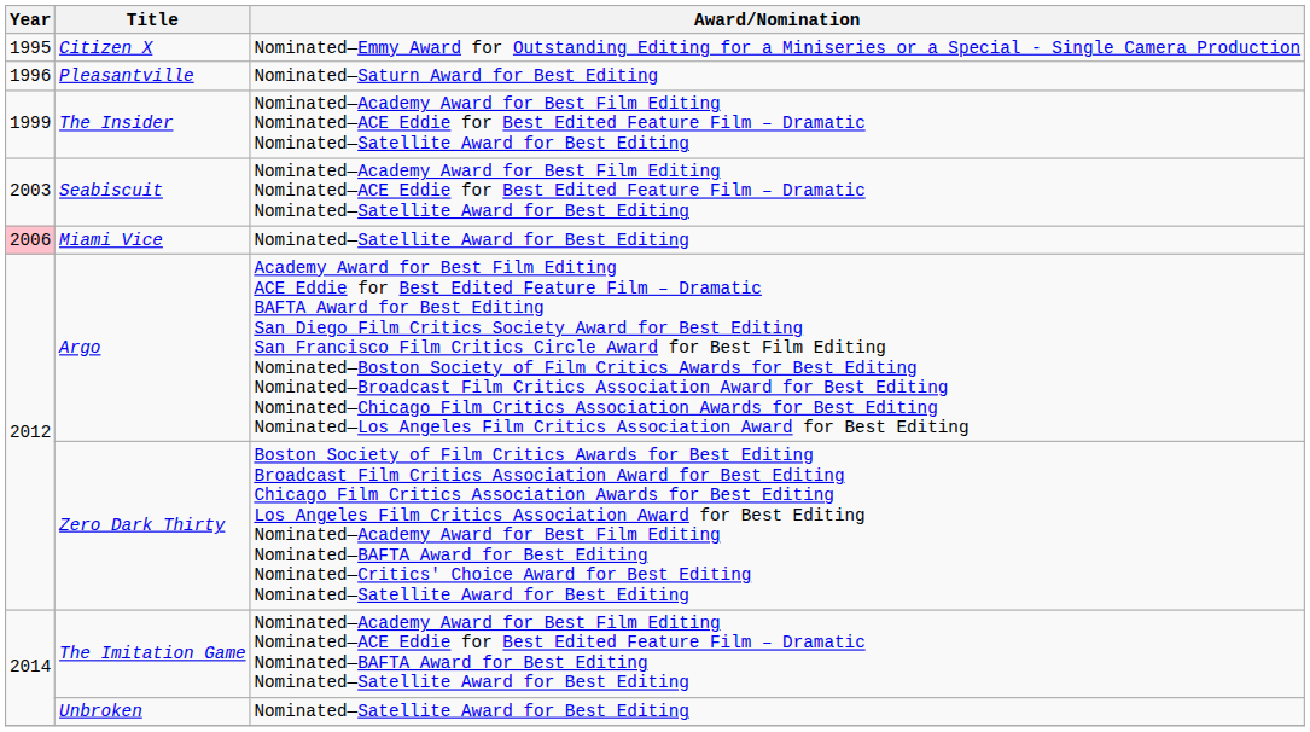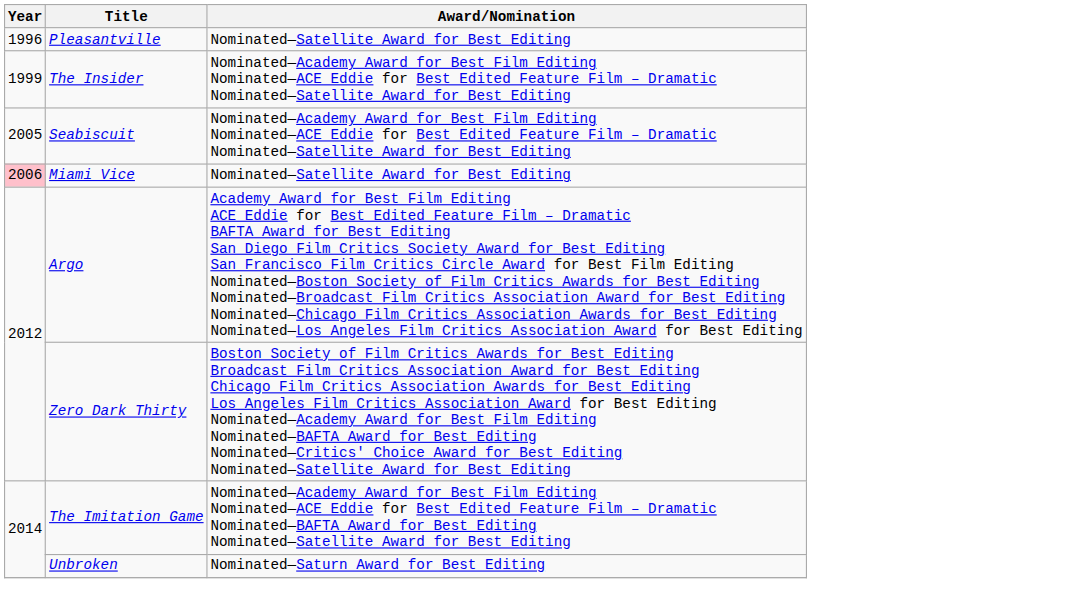 <table class="wikitable">
 <tr>
 <th>Year</th>
 <th>Title</th>
 <th>Award/Nomination</th>
 </tr>
 <tr>
-<td>1995</td>
-<td><em><a href='#'>Citizen X</a></em></td>
-<td>Nominated—<a href='#'>Emmy Award</a> for <a href='#'>Outstanding Editing for a Miniseries or a Special - Single Camera Production</a></td>
-</tr>
-<tr>
 <td>1996</td>
 <td><em><a href='#'>Pleasantville</a></em></td>
-<td>Nominated—<a href='#'>Saturn Award for Best Editing</a></td>
+<td>Nominated—<a href='#'>Satellite Award for Best Editing</a></td>
 </tr>
 <tr>
 <td>1999</td>
 <td><em><a href='#'>The Insider</a></em></td>
 <td>Nominated—<a href='#'>Academy Award for Best Film Editing</a><br>Nominated—<a href='#'>ACE Eddie</a> for <a href='#'>Best Edited Feature Film – Dramatic</a><br>Nominated—<a href='#'>Satellite Award for Best Editing</a></td>
 </tr>
 <tr>
-<td>2003</td>
+<td>2005</td>
 <td><em><a href='#'>Seabiscuit</a></em></td>
 <td>Nominated—<a href='#'>Academy Award for Best Film Editing</a><br>Nominated—<a href='#'>ACE Eddie</a> for <a href='#'>Best Edited Feature Film – Dramatic</a><br>Nominated—<a href='#'>Satellite Award for Best Editing</a></td>
 </tr>
 <tr>
 <td style="background: pink;">2006</td>
 <td><em><a href='#'>Miami Vice</a></em></td>
 <td>Nominated—<a href='#'>Satellite Award for Best Editing</a></td>
 </tr>
 <tr>
 <td rowspan=2>2012</td>
 <td><em><a href='#'>Argo</a></em></td>
 <td><a href='#'>Academy Award for Best Film Editing</a><br><a href='#'>ACE Eddie</a> for <a href='#'>Best Edited Feature Film – Dramatic</a><br><a href='#'>BAFTA Award for Best Editing</a><br><a href='#'>San Diego Film Critics Society Award for Best Editing</a><br><a href='#'>San Francisco Film Critics Circle Award</a> for Best Film Editing<br>Nominated—<a href='#'>Boston Society of Film Critics Awards for Best Editing</a><br>Nominated—<a href='#'>Broadcast Film Critics Association Award for Best Editing</a><br>Nominated—<a href='#'>Chicago Film Critics Association Awards for Best Editing</a><br>Nominated—<a href='#'>Los Angeles Film Critics Association Award</a> for Best Editing</td>
 </tr>
 <tr>
 <td><em><a href='#'>Zero Dark Thirty</a></em></td>
 <td><a href='#'>Boston Society of Film Critics Awards for Best Editing</a><br><a href='#'>Broadcast Film Critics Association Award for Best Editing</a><br><a href='#'>Chicago Film Critics Association Awards for Best Editing</a><br><a href='#'>Los Angeles Film Critics Association Award</a> for Best Editing<br>Nominated—<a href='#'>Academy Award for Best Film Editing</a><br>Nominated—<a href='#'>BAFTA Award for Best Editing</a><br>Nominated—<a href='#'>Critics' Choice Award for Best Editing</a><br>Nominated—<a href='#'>Satellite Award for Best Editing</a></td>
 </tr>
 <tr>
 <td rowspan=2>2014</td>
 <td><em><a href='#'>The Imitation Game</a></em></td>
 <td>Nominated—<a href='#'>Academy Award for Best Film Editing</a><br>Nominated—<a href='#'>ACE Eddie</a> for <a href='#'>Best Edited Feature Film – Dramatic</a><br>Nominated—<a href='#'>BAFTA Award for Best Editing</a><br>Nominated—<a href='#'>Satellite Award for Best Editing</a></td>
 </tr>
 <tr>
 <td><em><a href='#'>Unbroken</a></em></td>
-<td>Nominated—<a href='#'>Satellite Award for Best Editing</a></td>
+<td>Nominated—<a href='#'>Saturn Award for Best Editing</a></td>
 </tr>
 <tr>
 </tr>
 </table>
